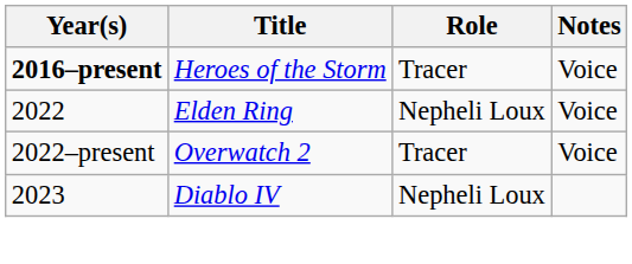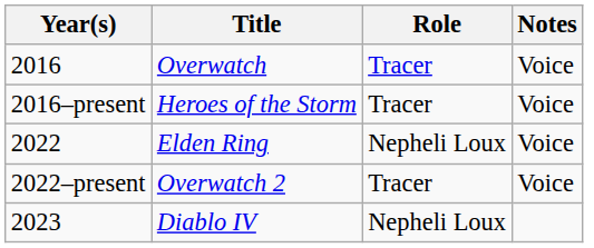 <table class="wikitable sortable">
 <tr>
 <th>Year(s)</th>
 <th>Title</th>
 <th>Role</th>
 <th class="unsortable">Notes</th>
 </tr>
 <tr>
-<td><strong>2016–present</strong></td>
+<td>2016</td>
+<td><em><a href='#'>Overwatch</a></em></td>
+<td><a href='#'>Tracer</a></td>
+<td>Voice</td>
+</tr>
+<tr>
+<td>2016–present</td>
 <td><em><a href='#'>Heroes of the Storm</a></em></td>
 <td>Tracer</td>
 <td>Voice</td>
 </tr>
 <tr>
 <td>2022</td>
 <td><em><a href='#'>Elden Ring</a></em></td>
 <td>Nepheli Loux</td>
 <td>Voice</td>
 </tr>
 <tr>
 <td>2022–present</td>
 <td><em><a href='#'>Overwatch 2</a></em></td>
 <td>Tracer</td>
 <td>Voice</td>
 </tr>
 <tr>
 <td>2023</td>
 <td><em><a href='#'>Diablo IV</a></em></td>
 <td>Nepheli Loux</td>
 <td></td>
 </tr>
 </table>
